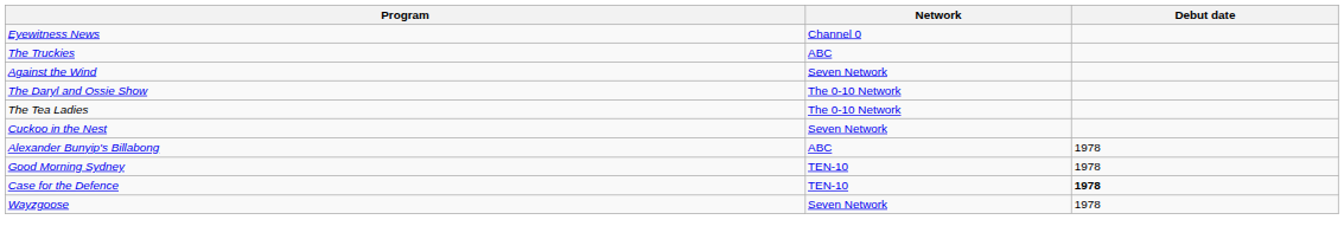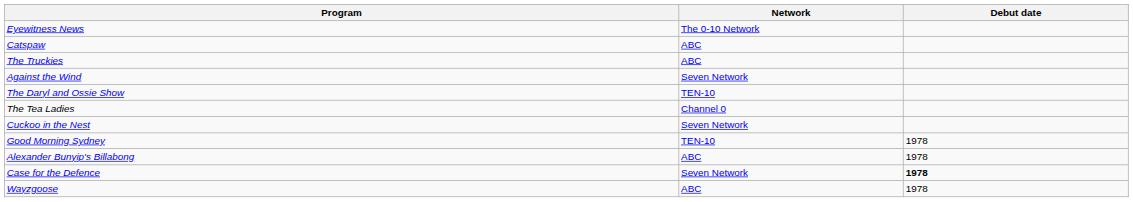 <table class="wikitable sortable" width="100%" style="font-size:87%;">
 <tr bgcolor="#efefef">
 <th width=60%>Program</th>
 <th width=20%>Network</th>
 <th width=20%>Debut date</th>
 </tr>
 <tr>
 <td><em><a href='#'>Eyewitness News</a></em></td>
-<td><a href='#'>Channel 0</a></td>
+<td><a href='#'>The 0-10 Network</a></td>
+<td></td>
+</tr>
+<tr>
+<td><em><a href='#'>Catspaw</a></em></td>
+<td><a href='#'>ABC</a></td>
 <td></td>
 </tr>
 <tr>
 <td><em><a href='#'>The Truckies</a></em></td>
 <td><a href='#'>ABC</a></td>
 <td></td>
 </tr>
 <tr>
 <td><em><a href='#'>Against the Wind</a></em></td>
 <td><a href='#'>Seven Network</a></td>
 <td></td>
 </tr>
 <tr>
 <td><em><a href='#'>The Daryl and Ossie Show</a></em></td>
-<td><a href='#'>The 0-10 Network</a></td>
+<td><a href='#'>TEN-10</a></td>
 <td></td>
 </tr>
 <tr>
 <td><em>The Tea Ladies</em></td>
-<td><a href='#'>The 0-10 Network</a></td>
+<td><a href='#'>Channel 0</a></td>
 <td></td>
 </tr>
 <tr>
 <td><em><a href='#'>Cuckoo in the Nest</a></em></td>
 <td><a href='#'>Seven Network</a></td>
 <td></td>
 </tr>
 <tr>
+<td><em><a href='#'>Good Morning Sydney</a></em></td>
+<td><a href='#'>TEN-10</a></td>
+<td>1978</td>
+</tr>
+<tr>
 <td><em><a href='#'>Alexander Bunyip's Billabong</a></em></td>
 <td><a href='#'>ABC</a></td>
 <td>1978</td>
 </tr>
 <tr>
-<td><em><a href='#'>Good Morning Sydney</a></em></td>
-<td><a href='#'>TEN-10</a></td>
-<td>1978</td>
-</tr>
-<tr>
 <td><em><a href='#'>Case for the Defence</a></em></td>
-<td><a href='#'>TEN-10</a></td>
+<td><a href='#'>Seven Network</a></td>
 <td><strong>1978</strong></td>
 </tr>
 <tr>
 <td><em><a href='#'>Wayzgoose</a></em></td>
-<td><a href='#'>Seven Network</a></td>
+<td><a href='#'>ABC</a></td>
 <td>1978</td>
 </tr>
 </table>
